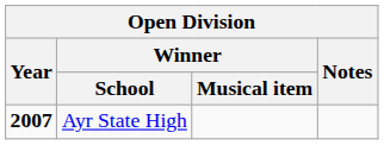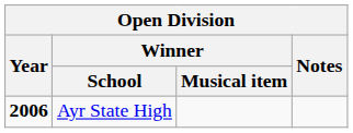 <table class="wikitable sortable">
 <tr>
 <th colspan=8>Open Division</th>
 </tr>
 <tr>
 <th rowspan=2>Year</th>
 <th colspan=2>Winner</th>
 <th rowspan=2>Notes</th>
 </tr>
 <tr>
 <th>School</th>
 <th>Musical item</th>
 </tr>
 <tr>
-<td><strong>2007</strong></td>
+<td><strong>2006</strong></td>
 <td><a href='#'>Ayr State High</a></td>
 <td></td>
 <td></td>
 </tr>
 </table>
